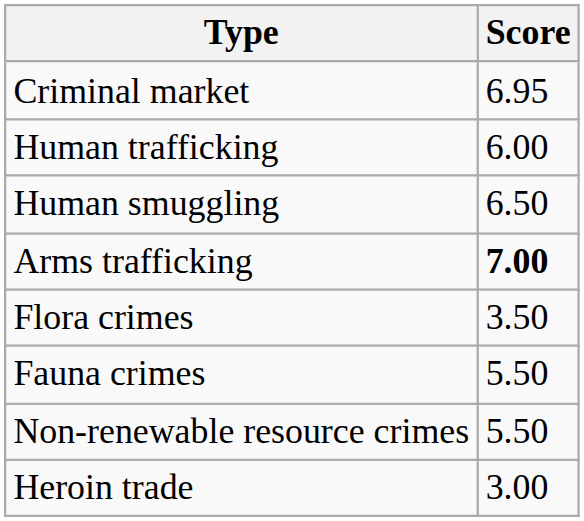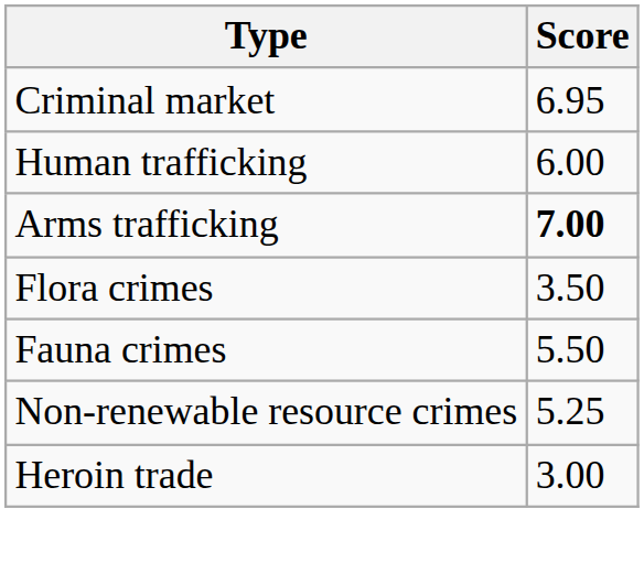 <table class="wikitable">
 <tr>
 <th>Type</th>
 <th>Score</th>
 </tr>
 <tr>
 <td>Criminal market</td>
 <td>6.95</td>
 </tr>
 <tr>
 <td>Human trafficking</td>
 <td>6.00</td>
-</tr>
-<tr>
-<td>Human smuggling</td>
-<td>6.50</td>
 </tr>
 <tr>
 <td>Arms trafficking</td>
 <td><strong>7.00</strong></td>
 </tr>
 <tr>
 <td>Flora crimes</td>
 <td>3.50</td>
 </tr>
 <tr>
 <td>Fauna crimes</td>
 <td>5.50</td>
 </tr>
 <tr>
 <td>Non-renewable resource crimes</td>
-<td>5.50</td>
+<td>5.25</td>
 </tr>
 <tr>
 <td>Heroin trade</td>
 <td>3.00</td>
 </tr>
 </table>
